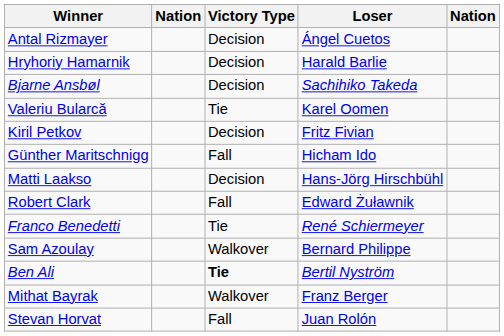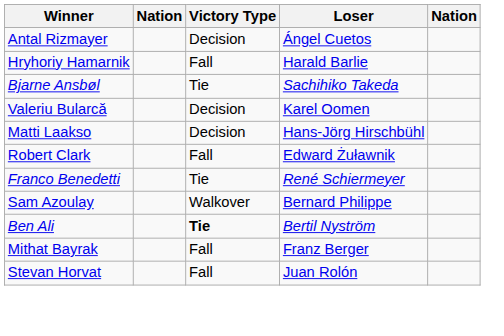 <table class="wikitable sortable" style="text-align:left;">
 <tr>
 <th>Winner</th>
 <th>Nation</th>
 <th>Victory Type</th>
 <th>Loser</th>
 <th>Nation</th>
 </tr>
 <tr>
 <td><a href='#'>Antal Rizmayer</a></td>
 <td></td>
 <td>Decision</td>
 <td><a href='#'>Ángel Cuetos</a></td>
 <td></td>
 </tr>
 <tr>
 <td><a href='#'>Hryhoriy Hamarnik</a></td>
 <td></td>
-<td>Decision</td>
+<td>Fall</td>
 <td><a href='#'>Harald Barlie</a></td>
 <td></td>
 </tr>
 <tr>
 <td><em><a href='#'>Bjarne Ansbøl</a></em></td>
 <td><em></em></td>
-<td>Decision</td>
+<td>Tie</td>
 <td><em><a href='#'>Sachihiko Takeda</a></em></td>
 <td><em></em></td>
 </tr>
 <tr>
 <td><a href='#'>Valeriu Bularcă</a></td>
 <td></td>
-<td>Tie</td>
+<td>Decision</td>
 <td><a href='#'>Karel Oomen</a></td>
-<td></td>
-</tr>
-<tr>
-<td><a href='#'>Kiril Petkov</a></td>
-<td></td>
-<td>Decision</td>
-<td><a href='#'>Fritz Fivian</a></td>
-<td></td>
-</tr>
-<tr>
-<td><a href='#'>Günther Maritschnigg</a></td>
-<td></td>
-<td>Fall</td>
-<td><a href='#'>Hicham Ido</a></td>
 <td></td>
 </tr>
 <tr>
 <td><a href='#'>Matti Laakso</a></td>
 <td></td>
 <td>Decision</td>
 <td><a href='#'>Hans-Jörg Hirschbühl</a></td>
 <td></td>
 </tr>
 <tr>
 <td><a href='#'>Robert Clark</a></td>
 <td></td>
 <td>Fall</td>
 <td><a href='#'>Edward Żuławnik</a></td>
 <td></td>
 </tr>
 <tr>
 <td><em><a href='#'>Franco Benedetti</a></em></td>
 <td><em></em></td>
 <td>Tie</td>
 <td><em><a href='#'>René Schiermeyer</a></em></td>
 <td><em></em></td>
 </tr>
 <tr>
 <td><a href='#'>Sam Azoulay</a></td>
 <td></td>
 <td>Walkover</td>
 <td><a href='#'>Bernard Philippe</a></td>
 <td></td>
 </tr>
 <tr>
 <td><em><a href='#'>Ben Ali</a></em></td>
 <td><em></em></td>
 <td><strong>Tie</strong></td>
 <td><em><a href='#'>Bertil Nyström</a></em></td>
 <td><em></em></td>
 </tr>
 <tr>
 <td><a href='#'>Mithat Bayrak</a></td>
 <td></td>
-<td>Walkover</td>
+<td>Fall</td>
 <td><a href='#'>Franz Berger</a></td>
 <td></td>
 </tr>
 <tr>
 <td><a href='#'>Stevan Horvat</a></td>
 <td></td>
 <td>Fall</td>
 <td><a href='#'>Juan Rolón</a></td>
 <td></td>
 </tr>
 </table>
